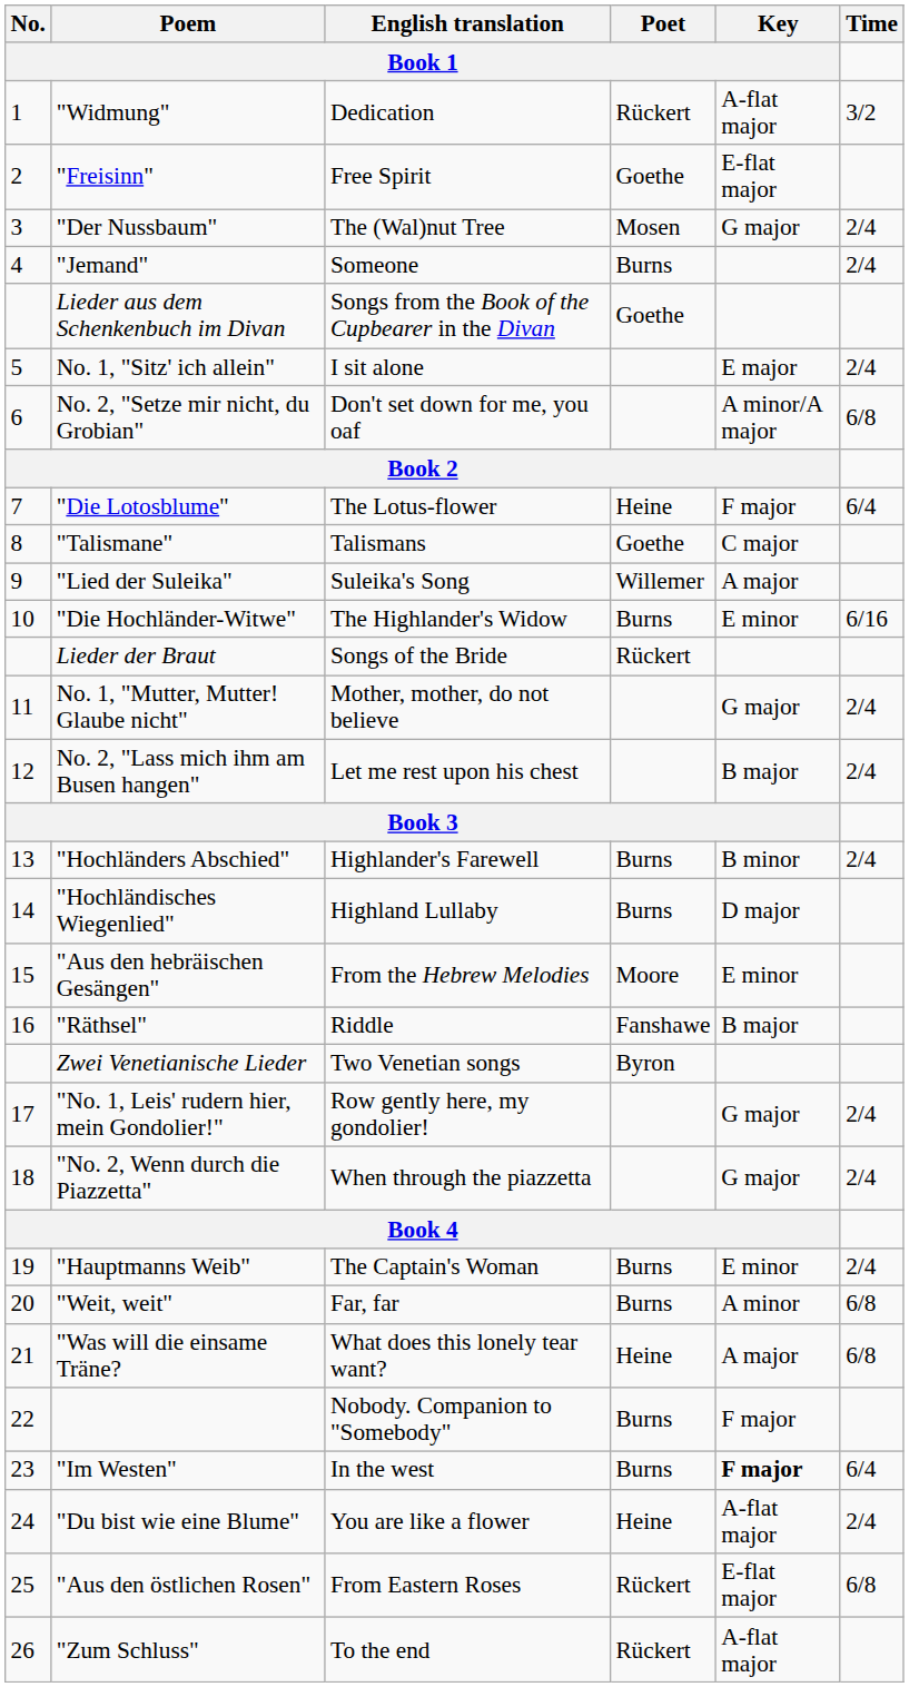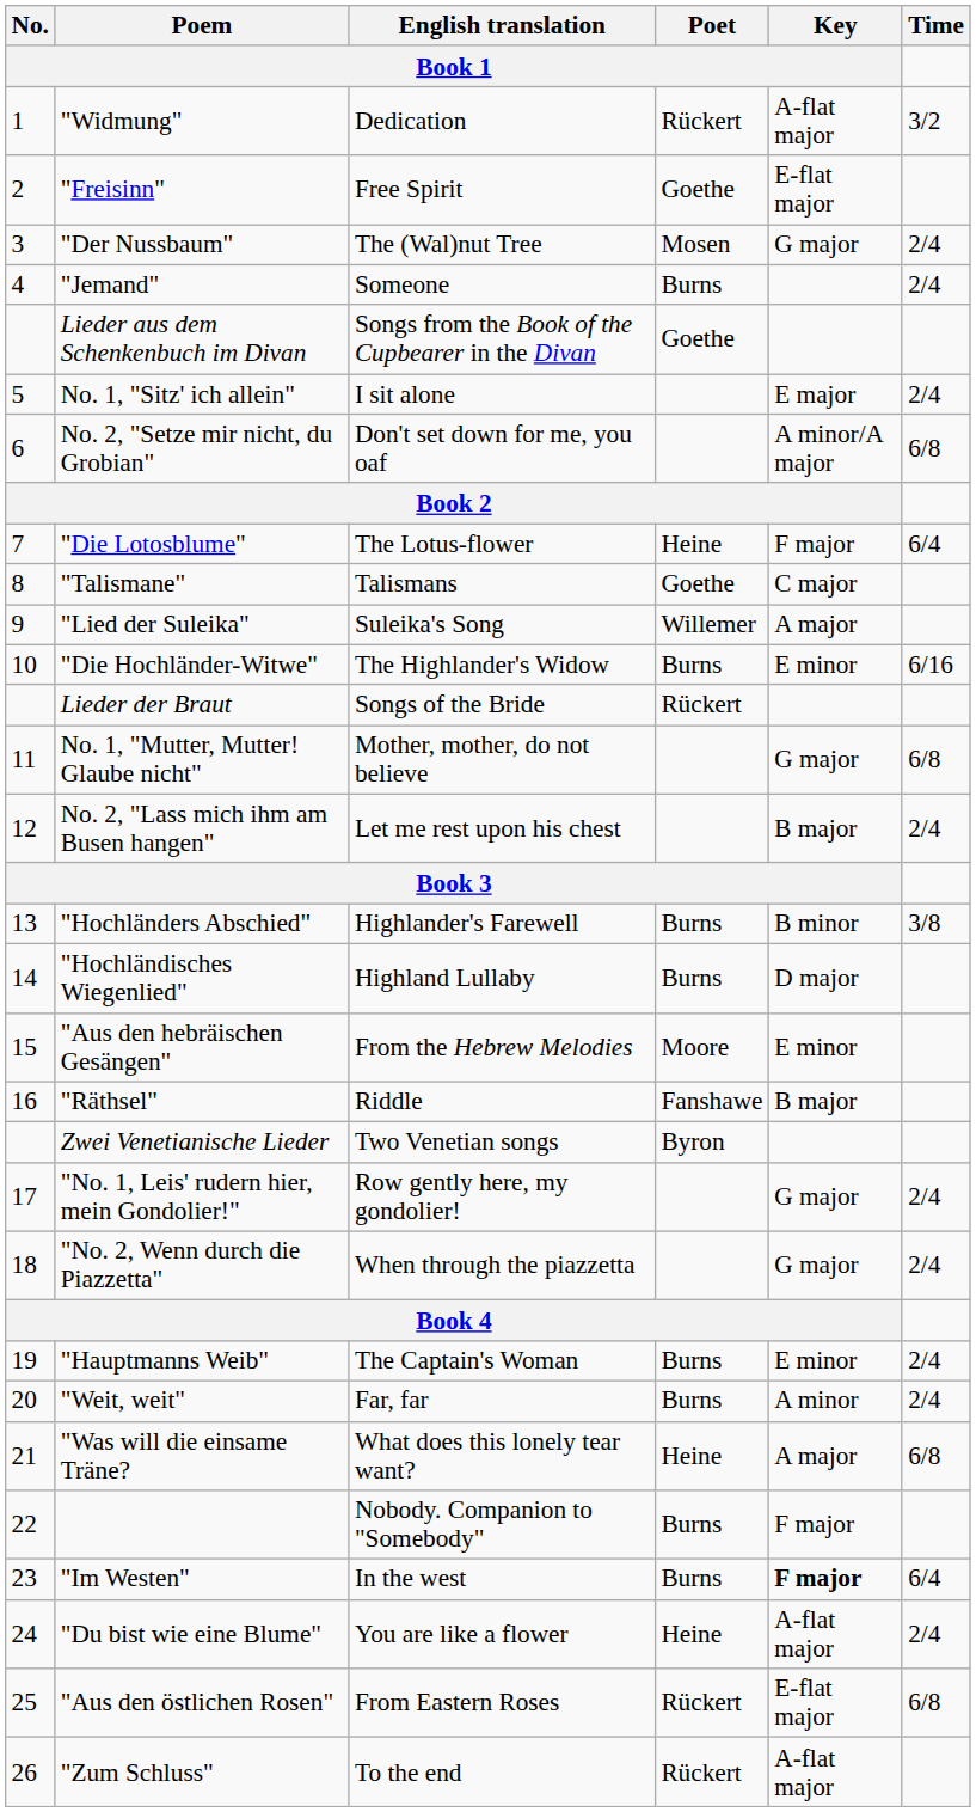 <table class="wikitable">
 <tr>
 <th>No.</th>
 <th>Poem</th>
 <th>English translation</th>
 <th>Poet</th>
 <th>Key</th>
 <th>Time</th>
 </tr>
 <tr>
 <th colspan="5"><a href='#'>Book 1</a></th>
 </tr>
 <tr>
 <td>1</td>
 <td>"Widmung"</td>
 <td>Dedication</td>
 <td>Rückert</td>
 <td>A-flat major</td>
 <td>3/2</td>
 </tr>
 <tr>
 <td>2</td>
 <td>"<a href='#'>Freisinn</a>"</td>
 <td>Free Spirit</td>
 <td>Goethe</td>
 <td>E-flat major</td>
 <td></td>
 </tr>
 <tr>
 <td>3</td>
 <td>"Der Nussbaum"</td>
 <td>The (Wal)nut Tree</td>
 <td>Mosen</td>
 <td>G major</td>
 <td>2/4</td>
 </tr>
 <tr>
 <td>4</td>
 <td>"Jemand"</td>
 <td>Someone</td>
 <td>Burns</td>
 <td></td>
 <td>2/4</td>
 </tr>
 <tr>
 <td></td>
 <td><em>Lieder aus dem Schenkenbuch im Divan</em></td>
 <td>Songs from the <em>Book of the Cupbearer</em> in the <em><a href='#'>Divan</a></em></td>
 <td>Goethe</td>
 <td></td>
 </tr>
 <tr>
 <td>5</td>
 <td>No. 1, "Sitz' ich allein"</td>
 <td>I sit alone</td>
 <td></td>
 <td>E major</td>
 <td>2/4</td>
 </tr>
 <tr>
 <td>6</td>
 <td>No. 2, "Setze mir nicht, du Grobian"</td>
 <td>Don't set down for me, you oaf</td>
 <td></td>
 <td>A minor/A major</td>
 <td>6/8</td>
 </tr>
 <tr>
 <th colspan="5"><a href='#'>Book 2</a></th>
 </tr>
 <tr>
 <td>7</td>
 <td>"<a href='#'>Die Lotosblume</a>"</td>
 <td>The Lotus-flower</td>
 <td>Heine</td>
 <td>F major</td>
 <td>6/4</td>
 </tr>
 <tr>
 <td>8</td>
 <td>"Talismane"</td>
 <td>Talismans</td>
 <td>Goethe</td>
 <td>C major</td>
 <td></td>
 </tr>
 <tr>
 <td>9</td>
 <td>"Lied der Suleika"</td>
 <td>Suleika's Song</td>
 <td>Willemer</td>
 <td>A major</td>
 <td></td>
 </tr>
 <tr>
 <td>10</td>
 <td>"Die Hochländer-Witwe"</td>
 <td>The Highlander's Widow</td>
 <td>Burns</td>
 <td>E minor</td>
 <td>6/16</td>
 </tr>
 <tr>
 <td></td>
 <td><em>Lieder der Braut</em></td>
 <td>Songs of the Bride</td>
 <td>Rückert</td>
 <td></td>
 <td></td>
 </tr>
 <tr>
 <td>11</td>
 <td>No. 1, "Mutter, Mutter! Glaube nicht"</td>
 <td>Mother, mother, do not believe</td>
 <td></td>
 <td>G major</td>
-<td>2/4</td>
+<td>6/8</td>
 </tr>
 <tr>
 <td>12</td>
 <td>No. 2, "Lass mich ihm am Busen hangen"</td>
 <td>Let me rest upon his chest</td>
 <td></td>
 <td>B major</td>
 <td>2/4</td>
 </tr>
 <tr>
 <th colspan="5"><a href='#'>Book 3</a></th>
 </tr>
 <tr>
 <td>13</td>
 <td>"Hochländers Abschied"</td>
 <td>Highlander's Farewell</td>
 <td>Burns</td>
 <td>B minor</td>
-<td>2/4</td>
+<td>3/8</td>
 </tr>
 <tr>
 <td>14</td>
 <td>"Hochländisches Wiegenlied"</td>
 <td>Highland Lullaby</td>
 <td>Burns</td>
 <td>D major</td>
 <td></td>
 </tr>
 <tr>
 <td>15</td>
 <td>"Aus den hebräischen Gesängen"</td>
 <td>From the <em>Hebrew Melodies</em></td>
 <td>Moore</td>
 <td>E minor</td>
 <td></td>
 </tr>
 <tr>
 <td>16</td>
 <td>"Räthsel"</td>
 <td>Riddle</td>
 <td>Fanshawe</td>
 <td>B major</td>
 <td></td>
 </tr>
 <tr>
 <td></td>
 <td><em>Zwei Venetianische Lieder</em></td>
 <td>Two Venetian songs</td>
 <td>Byron</td>
 <td></td>
 <td></td>
 </tr>
 <tr>
 <td>17</td>
 <td>"No. 1, Leis' rudern hier, mein Gondolier!"</td>
 <td>Row gently here, my gondolier!</td>
 <td></td>
 <td>G major</td>
 <td>2/4</td>
 </tr>
 <tr>
 <td>18</td>
 <td>"No. 2, Wenn durch die Piazzetta"</td>
 <td>When through the piazzetta</td>
 <td></td>
 <td>G major</td>
 <td>2/4</td>
 </tr>
 <tr>
 <th colspan="5"><a href='#'>Book 4</a></th>
 </tr>
 <tr>
 <td>19</td>
 <td>"Hauptmanns Weib"</td>
 <td>The Captain's Woman</td>
 <td>Burns</td>
 <td>E minor</td>
 <td>2/4</td>
 </tr>
 <tr>
 <td>20</td>
 <td>"Weit, weit"</td>
 <td>Far, far</td>
 <td>Burns</td>
 <td>A minor</td>
-<td>6/8</td>
+<td>2/4</td>
 </tr>
 <tr>
 <td>21</td>
 <td>"Was will die einsame Träne?</td>
 <td>What does this lonely tear want?</td>
 <td>Heine</td>
 <td>A major</td>
 <td>6/8</td>
 </tr>
 <tr>
 <td>22</td>
 <td></td>
 <td>Nobody. Companion to "Somebody"</td>
 <td>Burns</td>
 <td>F major</td>
 <td></td>
 </tr>
 <tr>
 <td>23</td>
 <td>"Im Westen"</td>
 <td>In the west</td>
 <td>Burns</td>
 <td><strong>F major</strong></td>
 <td>6/4</td>
 </tr>
 <tr>
 <td>24</td>
 <td>"Du bist wie eine Blume"</td>
 <td>You are like a flower</td>
 <td>Heine</td>
 <td>A-flat major</td>
 <td>2/4</td>
 </tr>
 <tr>
 <td>25</td>
 <td>"Aus den östlichen Rosen"</td>
 <td>From Eastern Roses</td>
 <td>Rückert</td>
 <td>E-flat major</td>
 <td>6/8</td>
 </tr>
 <tr>
 <td>26</td>
 <td>"Zum Schluss"</td>
 <td>To the end</td>
 <td>Rückert</td>
 <td>A-flat major</td>
 <td></td>
 </tr>
 </table>
